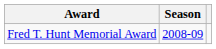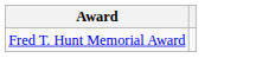 <table class="wikitable">
 <tr>
 <th>Award</th>
-<th>Season</th>
 <th></th>
 </tr>
 <tr>
 <td><a href='#'>Fred T. Hunt Memorial Award</a></td>
-<td><a href='#'>2008-09</a></td>
 <td></td>
 </tr>
 </table>
